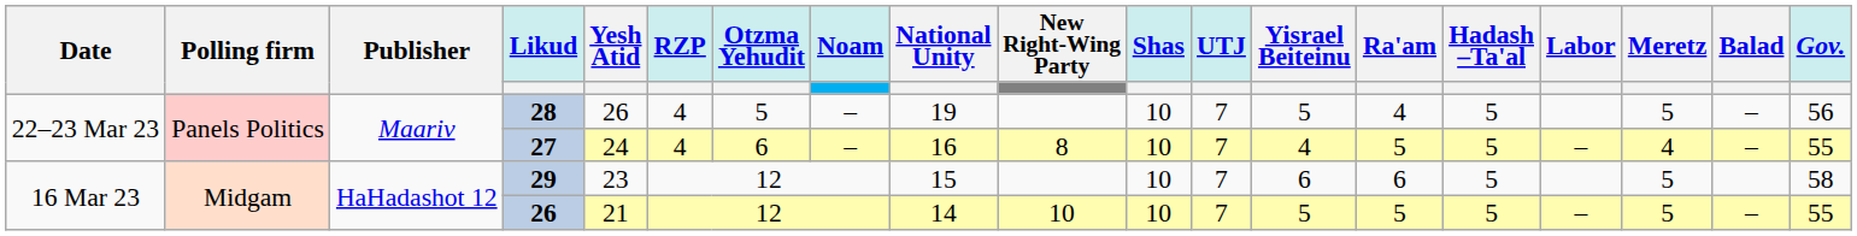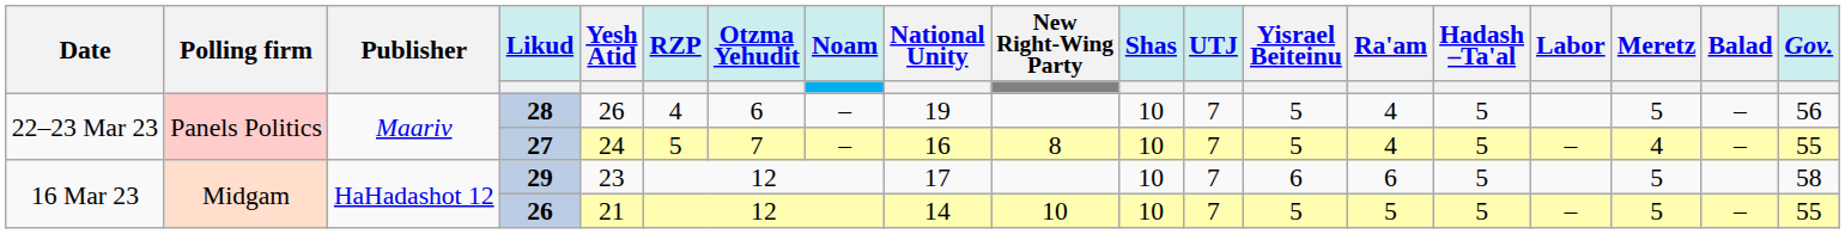 <table class="wikitable sortable" style=text-align:center;font-size:90%;line-height:12px>
 <tr>
 <th rowspan=2>Date</th>
 <th rowspan=2>Polling firm</th>
 <th rowspan=2>Publisher</th>
 <th style=background:#cee><a href='#'>Likud</a></th>
 <th><a href='#'>Yesh<br>Atid</a></th>
 <th style=background:#cee><a href='#'>RZP</a></th>
 <th style=background:#cee><a href='#'>Otzma<br>Yehudit</a></th>
 <th style=background:#cee><a href='#'>Noam</a></th>
 <th><a href='#'>National<br>Unity</a></th>
 <th style=font-size:90%>New<br>Right-Wing<br>Party</th>
 <th style=background:#cee><a href='#'>Shas</a></th>
 <th style=background:#cee><a href='#'>UTJ</a></th>
 <th><a href='#'>Yisrael<br>Beiteinu</a></th>
 <th><a href='#'>Ra'am</a></th>
 <th><a href='#'>Hadash<br>–Ta'al</a></th>
 <th><a href='#'>Labor</a></th>
 <th><a href='#'>Meretz</a></th>
 <th><a href='#'>Balad</a></th>
 <th style=background:#cee><a href='#'><em>Gov.</em></a></th>
 </tr>
 <tr>
 <th style=background:></th>
 <th style=background:></th>
 <th style=background:></th>
 <th style=background:></th>
 <th style=background:#01AFF0></th>
 <th style=background:></th>
 <th style=background:grey></th>
 <th style=background:></th>
 <th style=background:></th>
 <th style=background:></th>
 <th style=background:></th>
 <th style=background:></th>
 <th style=background:></th>
 <th style=background:></th>
 <th style=background:></th>
 <th style=background:></th>
 </tr>
 <tr>
 <td rowspan=2 data-sort-value=2023-03-23>22–23 Mar 23</td>
 <td style=background:#FFCCCC rowspan=2>Panels Politics</td>
 <td rowspan=2><em><a href='#'>Maariv</a></em></td>
 <td style=background:#BBCDE4><strong>28</strong>	</td>
 <td>26					</td>
 <td>4					</td>
-<td>5					</td>
+<td>6					</td>
 <td>–					</td>
 <td>19					</td>
 <td>			</td>
 <td>10					</td>
 <td>7					</td>
 <td>5					</td>
 <td>4					</td>
 <td>5					</td>
 <td>	</td>
 <td>5					</td>
 <td>–					</td>
 <td>56					</td>
 </tr>
 <tr style=background:#fffdb0>
 <td style=background:#BBCDE4><strong>27</strong>	</td>
 <td>24					</td>
-<td>4					</td>
-<td>6					</td>
+<td>5					</td>
+<td>7					</td>
 <td>–					</td>
 <td>16					</td>
 <td>8					</td>
 <td>10					</td>
 <td>7					</td>
+<td>5					</td>
 <td>4					</td>
-<td>5					</td>
 <td>5					</td>
 <td>–					</td>
 <td>4					</td>
 <td>–					</td>
 <td>55					</td>
 </tr>
 <tr>
 <td rowspan=2 data-sort-value=2023-03-16>16 Mar 23</td>
 <td style=background:#FFDFCC rowspan=2>Midgam</td>
 <td rowspan=2><a href='#'>HaHadashot 12</a></td>
 <td style=background:#BBCDE4><strong>29</strong>	</td>
 <td>23					</td>
 <td colspan=3>12		</td>
-<td>15					</td>
+<td>17					</td>
 <td>			</td>
 <td>10					</td>
 <td>7					</td>
 <td>6					</td>
 <td>6					</td>
 <td>5					</td>
 <td>	</td>
 <td>5					</td>
 <td>	</td>
 <td>58					</td>
 </tr>
 <tr style=background:#fffdb0>
 <td style=background:#BBCDE4><strong>26</strong>	</td>
 <td>21					</td>
 <td colspan=3>12		</td>
 <td>14					</td>
 <td>10					</td>
 <td>10					</td>
 <td>7					</td>
 <td>5					</td>
 <td>5					</td>
 <td>5					</td>
 <td>–					</td>
 <td>5					</td>
 <td>–					</td>
 <td>55					</td>
 </tr>
 </table>
